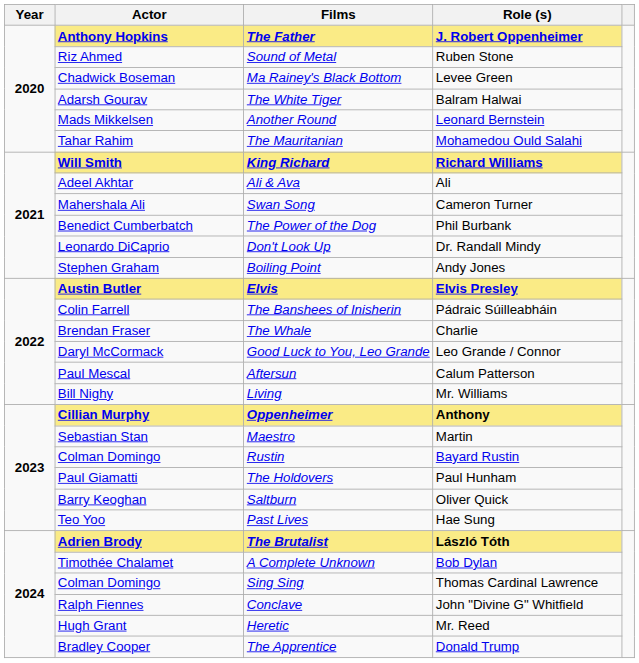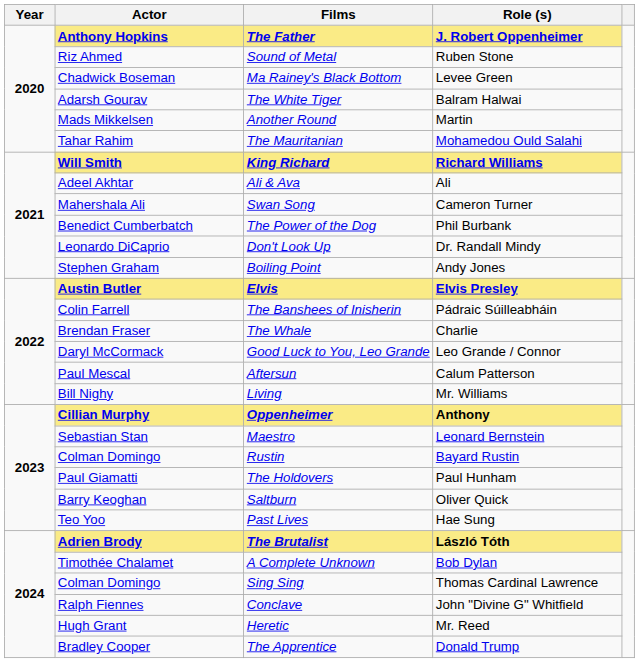 <table class="wikitable sortable">
 <tr>
 <th scope="col" style="width:8%;">Year</th>
 <th scope="col" style="width:30%;">Actor</th>
 <th scope="col" style="width:30%;">Films</th>
 <th scope="col" style="width:30%;">Role (s)</th>
 <th scope="col" style="width:2%;" class="unsortable"></th>
 </tr>
 <tr>
 <td rowspan="6", align=center><strong>2020</strong><br></td>
 <td style="background:#FAEB86"><strong><a href='#'>Anthony Hopkins</a></strong></td>
 <td style="background:#FAEB86"><strong><em><a href='#'>The Father</a></em></strong></td>
 <td style="background:#FAEB86"><strong><a href='#'>J. Robert Oppenheimer</a></strong></td>
 <td rowspan=6, align=center></td>
 </tr>
 <tr>
 <td><a href='#'>Riz Ahmed</a></td>
 <td><em><a href='#'>Sound of Metal</a></em></td>
 <td>Ruben Stone</td>
 </tr>
 <tr>
 <td><a href='#'>Chadwick Boseman</a> </td>
 <td><em><a href='#'>Ma Rainey's Black Bottom</a></em></td>
 <td>Levee Green</td>
 </tr>
 <tr>
 <td><a href='#'>Adarsh Gourav</a></td>
 <td><em><a href='#'>The White Tiger</a></em></td>
 <td>Balram Halwai</td>
 </tr>
 <tr>
 <td><a href='#'>Mads Mikkelsen</a></td>
 <td><em><a href='#'>Another Round</a></em></td>
-<td><a href='#'>Leonard Bernstein</a></td>
+<td>Martin</td>
 </tr>
 <tr>
 <td><a href='#'>Tahar Rahim</a></td>
 <td><em><a href='#'>The Mauritanian</a></em></td>
 <td><a href='#'>Mohamedou Ould Salahi</a></td>
 </tr>
 <tr>
 <td rowspan="6", align=center><strong>2021</strong><br></td>
 <td style="background:#FAEB86"><strong><a href='#'>Will Smith</a></strong></td>
 <td style="background:#FAEB86"><strong><em><a href='#'>King Richard</a></em></strong></td>
 <td style="background:#FAEB86"><strong><a href='#'>Richard Williams</a></strong></td>
 <td rowspan=6, align=center></td>
 </tr>
 <tr>
 <td><a href='#'>Adeel Akhtar</a></td>
 <td><em><a href='#'>Ali & Ava</a></em></td>
 <td>Ali</td>
 </tr>
 <tr>
 <td><a href='#'>Mahershala Ali</a></td>
 <td><em><a href='#'>Swan Song</a></em></td>
 <td>Cameron Turner</td>
 </tr>
 <tr>
 <td><a href='#'>Benedict Cumberbatch</a></td>
 <td><em><a href='#'>The Power of the Dog</a></em></td>
 <td>Phil Burbank</td>
 </tr>
 <tr>
 <td><a href='#'>Leonardo DiCaprio</a></td>
 <td><em><a href='#'>Don't Look Up</a></em></td>
 <td>Dr. Randall Mindy</td>
 </tr>
 <tr>
 <td><a href='#'>Stephen Graham</a></td>
 <td><em><a href='#'>Boiling Point</a></em></td>
 <td>Andy Jones</td>
 </tr>
 <tr>
 <td rowspan="6", align=center><strong>2022</strong><br></td>
 <td style="background:#FAEB86"><strong><a href='#'>Austin Butler</a></strong></td>
 <td style="background:#FAEB86"><strong><em><a href='#'>Elvis</a></em></strong></td>
 <td style="background:#FAEB86"><strong><a href='#'>Elvis Presley</a></strong></td>
 <td rowspan=6, align=center></td>
 </tr>
 <tr>
 <td><a href='#'>Colin Farrell</a></td>
 <td><em><a href='#'>The Banshees of Inisherin</a></em></td>
 <td>Pádraic Súilleabháin</td>
 </tr>
 <tr>
 <td><a href='#'>Brendan Fraser</a></td>
 <td><em><a href='#'>The Whale</a></em></td>
 <td>Charlie</td>
 </tr>
 <tr>
 <td><a href='#'>Daryl McCormack</a></td>
 <td><em><a href='#'>Good Luck to You, Leo Grande</a></em></td>
 <td>Leo Grande / Connor</td>
 </tr>
 <tr>
 <td><a href='#'>Paul Mescal</a></td>
 <td><em><a href='#'>Aftersun</a></em></td>
 <td>Calum Patterson</td>
 </tr>
 <tr>
 <td><a href='#'>Bill Nighy</a></td>
 <td><em><a href='#'>Living</a></em></td>
 <td>Mr. Williams</td>
 </tr>
 <tr>
 <td rowspan="6", align=center><strong>2023</strong><br></td>
 <td style="background:#FAEB86"><strong><a href='#'>Cillian Murphy</a></strong></td>
 <td style="background:#FAEB86"><strong><em><a href='#'>Oppenheimer</a></em></strong></td>
 <td style="background:#FAEB86"><strong>Anthony</strong></td>
 <td rowspan=6, align=center></td>
 </tr>
 <tr>
 <td><a href='#'>Sebastian Stan</a></td>
 <td><em><a href='#'>Maestro</a></em></td>
-<td>Martin</td>
+<td><a href='#'>Leonard Bernstein</a></td>
 </tr>
 <tr>
 <td><a href='#'>Colman Domingo</a></td>
 <td><em><a href='#'>Rustin</a></em></td>
 <td><a href='#'>Bayard Rustin</a></td>
 </tr>
 <tr>
 <td><a href='#'>Paul Giamatti</a></td>
 <td><em><a href='#'>The Holdovers</a></em></td>
 <td>Paul Hunham</td>
 </tr>
 <tr>
 <td><a href='#'>Barry Keoghan</a></td>
 <td><em><a href='#'>Saltburn</a></em></td>
 <td>Oliver Quick</td>
 </tr>
 <tr>
 <td><a href='#'>Teo Yoo</a></td>
 <td><em><a href='#'>Past Lives</a></em></td>
 <td>Hae Sung</td>
 </tr>
 <tr>
 <td rowspan="6", align=center><strong>2024</strong><br></td>
 <td style="background:#FAEB86"><strong><a href='#'>Adrien Brody</a></strong></td>
 <td style="background:#FAEB86"><strong><em><a href='#'>The Brutalist</a></em></strong></td>
 <td style="background:#FAEB86"><strong>László Tóth</strong></td>
 <td rowspan=6, align=center></td>
 </tr>
 <tr>
 <td><a href='#'>Timothée Chalamet</a></td>
 <td><em><a href='#'>A Complete Unknown</a></em></td>
 <td><a href='#'>Bob Dylan</a></td>
 </tr>
 <tr>
 <td><a href='#'>Colman Domingo</a></td>
 <td><em><a href='#'>Sing Sing</a></em></td>
 <td>Thomas Cardinal Lawrence</td>
 </tr>
 <tr>
 <td><a href='#'>Ralph Fiennes</a></td>
 <td><em><a href='#'>Conclave</a></em></td>
 <td>John "Divine G" Whitfield</td>
 </tr>
 <tr>
 <td><a href='#'>Hugh Grant</a></td>
 <td><em><a href='#'>Heretic</a></em></td>
 <td>Mr. Reed</td>
 </tr>
 <tr>
 <td><a href='#'>Bradley Cooper</a></td>
 <td><em><a href='#'>The Apprentice</a></em></td>
 <td><a href='#'>Donald Trump</a></td>
 </tr>
 </table>
